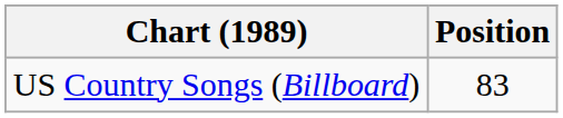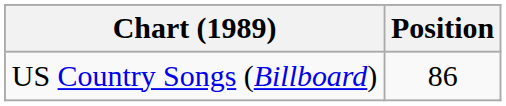 <table class="wikitable sortable">
 <tr>
 <th scope="col">Chart (1989)</th>
 <th scope="col">Position</th>
 </tr>
 <tr>
 <td>US <a href='#'>Country Songs</a> (<em><a href='#'>Billboard</a></em>)</td>
-<td align="center">83</td>
+<td align="center">86</td>
 </tr>
 </table>
